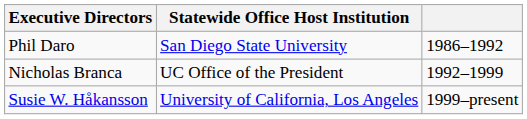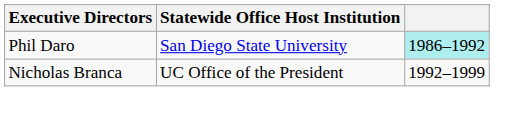 <table class="wikitable">
 <tr>
 <th>Executive Directors</th>
 <th>Statewide Office Host Institution</th>
 <th></th>
 </tr>
 <tr>
 <td>Phil Daro</td>
 <td><a href='#'>San Diego State University</a></td>
-<td>1986–1992</td>
+<td style="background: paleturquoise;">1986–1992</td>
 </tr>
 <tr>
 <td>Nicholas Branca</td>
 <td>UC Office of the President</td>
 <td>1992–1999</td>
 </tr>
-<tr>
-<td><a href='#'>Susie W. Håkansson</a></td>
-<td><a href='#'>University of California, Los Angeles</a></td>
-<td>1999–present</td>
-</tr>
 </table>
